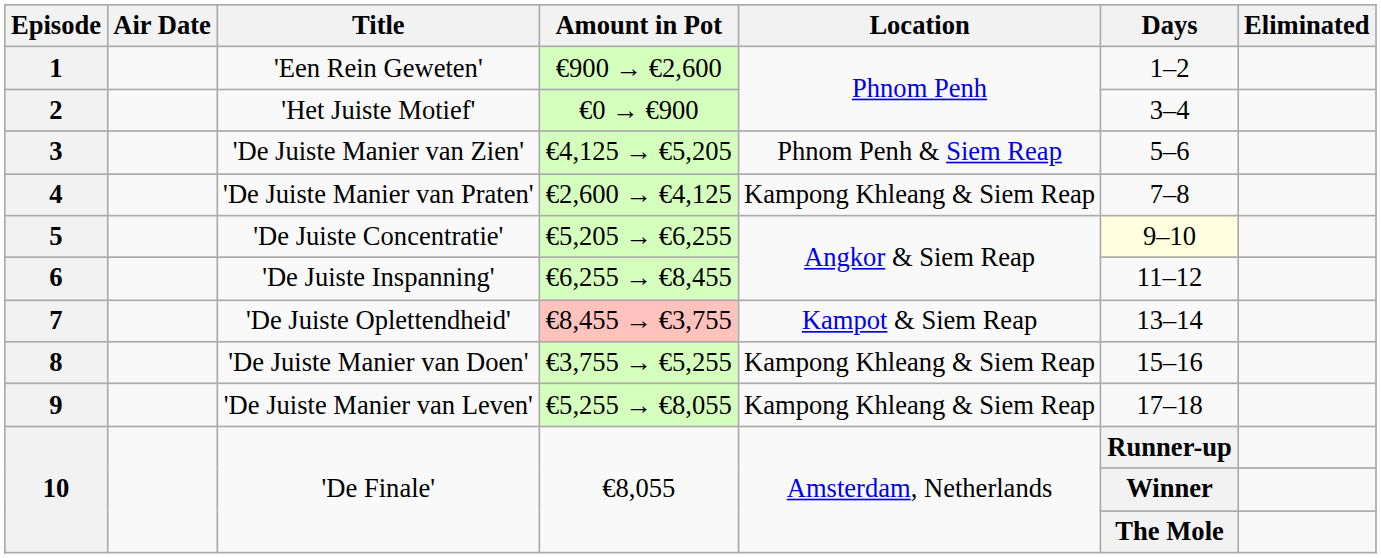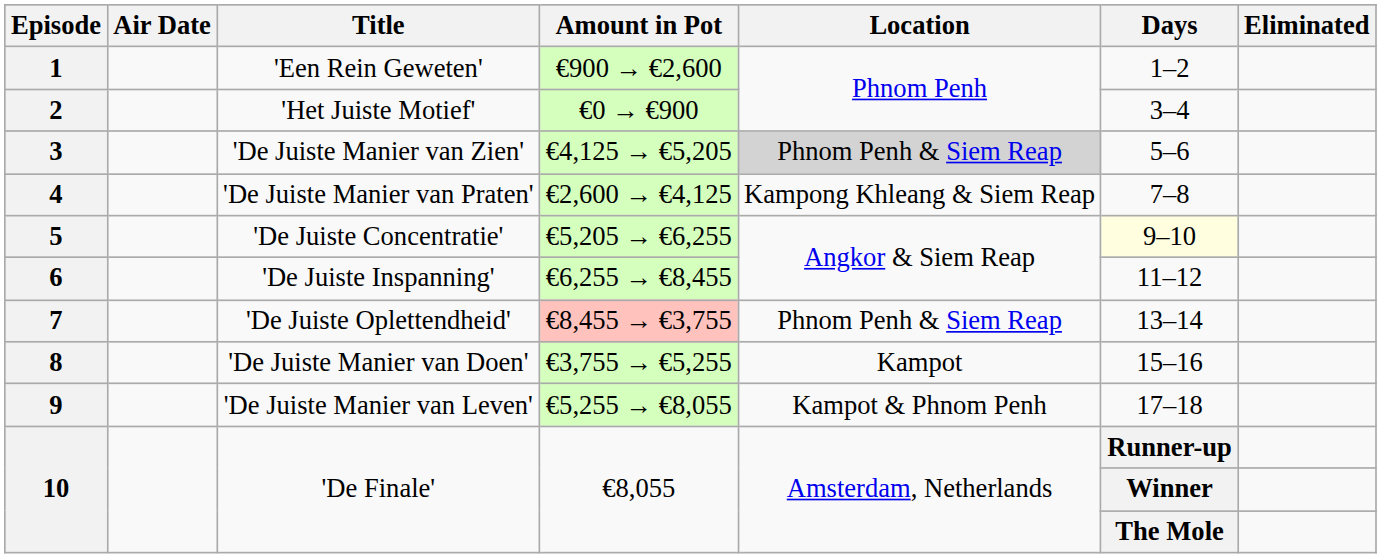 <table class="wikitable" style="text-align:center">
 <tr>
 <th>Episode</th>
 <th>Air Date</th>
 <th>Title</th>
 <th>Amount in Pot</th>
 <th>Location</th>
 <th>Days</th>
 <th>Eliminated</th>
 </tr>
 <tr>
 <th>1</th>
 <td></td>
 <td>'Een Rein Geweten'</td>
 <td style="background:#D5FFBD">€900 → €2,600</td>
 <td rowspan="2"><a href='#'>Phnom Penh</a></td>
 <td>1–2</td>
 <td></td>
 </tr>
 <tr>
 <th>2</th>
 <td></td>
 <td>'Het Juiste Motief'</td>
 <td style="background:#D5FFBD">€0 → €900</td>
 <td>3–4</td>
 <td></td>
 </tr>
 <tr>
 <th>3</th>
 <td></td>
 <td>'De Juiste Manier van Zien'</td>
 <td style="background:#D5FFBD">€4,125 → €5,205</td>
-<td>Phnom Penh & <a href='#'>Siem Reap</a></td>
+<td style="background: lightgrey;">Phnom Penh & <a href='#'>Siem Reap</a></td>
 <td>5–6</td>
 <td></td>
 </tr>
 <tr>
 <th>4</th>
 <td></td>
 <td>'De Juiste Manier van Praten'</td>
 <td style="background:#D5FFBD">€2,600 → €4,125</td>
 <td>Kampong Khleang & Siem Reap</td>
 <td>7–8</td>
 <td></td>
 </tr>
 <tr>
 <th>5</th>
 <td></td>
 <td>'De Juiste Concentratie'</td>
 <td style="background:#D5FFBD">€5,205 → €6,255</td>
 <td rowspan="2"><a href='#'>Angkor</a> & Siem Reap</td>
 <td style="background: lightyellow;">9–10</td>
 <td></td>
 </tr>
 <tr>
 <th>6</th>
 <td></td>
 <td>'De Juiste Inspanning'</td>
 <td style="background:#D5FFBD">€6,255 → €8,455</td>
 <td>11–12</td>
 <td></td>
 </tr>
 <tr>
 <th>7</th>
 <td></td>
 <td>'De Juiste Oplettendheid'</td>
 <td style="background:#FFC2BD">€8,455 → €3,755</td>
-<td><a href='#'>Kampot</a> & Siem Reap</td>
+<td>Phnom Penh & <a href='#'>Siem Reap</a></td>
 <td>13–14</td>
 <td></td>
 </tr>
 <tr>
 <th>8</th>
 <td></td>
 <td>'De Juiste Manier van Doen'</td>
 <td style="background:#D5FFBD">€3,755 → €5,255</td>
-<td>Kampong Khleang & Siem Reap</td>
+<td>Kampot</td>
 <td>15–16</td>
 <td></td>
 </tr>
 <tr>
 <th>9</th>
 <td></td>
 <td>'De Juiste Manier van Leven'</td>
 <td style="background:#D5FFBD">€5,255 → €8,055</td>
-<td>Kampong Khleang & Siem Reap</td>
+<td>Kampot & Phnom Penh</td>
 <td>17–18</td>
 <td></td>
 </tr>
 <tr>
 <th rowspan=3>10</th>
 <td rowspan=3></td>
 <td rowspan=3>'De Finale'</td>
 <td rowspan=3>€8,055</td>
 <td rowspan=3><a href='#'>Amsterdam</a>, Netherlands</td>
 <th>Runner-up</th>
 <td></td>
 </tr>
 <tr>
 <th>Winner</th>
 <td></td>
 </tr>
 <tr>
 <th>The Mole</th>
 <td></td>
 </tr>
 </table>
